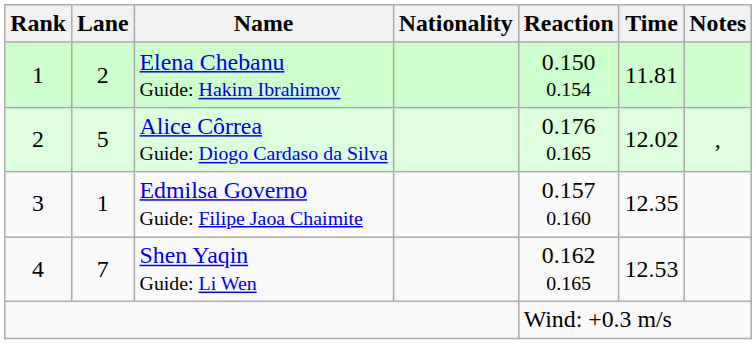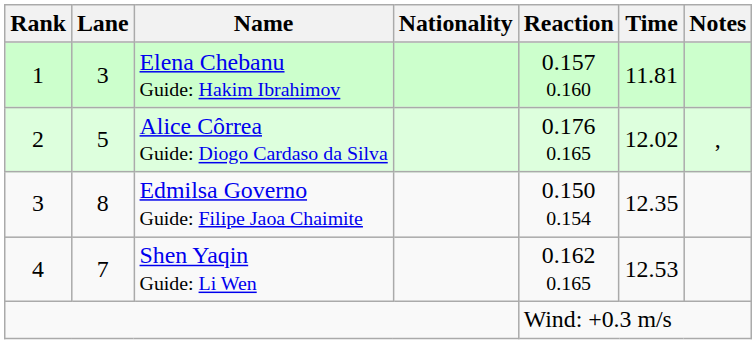 <table class="wikitable sortable" style="text-align:center">
 <tr>
 <th>Rank</th>
 <th>Lane</th>
 <th>Name</th>
 <th>Nationality</th>
 <th>Reaction</th>
 <th>Time</th>
 <th>Notes</th>
 </tr>
 <tr bgcolor=ccffcc>
 <td>1</td>
-<td>2</td>
+<td>3</td>
 <td align=left><a href='#'>Elena Chebanu</a><br><small>Guide: <a href='#'>Hakim Ibrahimov</a></small></td>
 <td align=left></td>
-<td>0.150<br><small>0.154</small></td>
+<td>0.157<br><small>0.160</small></td>
 <td>11.81</td>
 <td></td>
 </tr>
 <tr bgcolor=ddffdd>
 <td>2</td>
 <td>5</td>
 <td align=left><a href='#'>Alice Côrrea</a><br><small>Guide: <a href='#'>Diogo Cardaso da Silva</a></small></td>
 <td></td>
 <td>0.176<br><small>0.165</small></td>
 <td>12.02</td>
 <td>, </td>
 </tr>
 <tr>
 <td>3</td>
-<td>1</td>
+<td>8</td>
 <td align=left><a href='#'>Edmilsa Governo</a><br><small>Guide: <a href='#'>Filipe Jaoa Chaimite</a></small></td>
 <td align=left></td>
-<td>0.157<br><small>0.160</small></td>
+<td>0.150<br><small>0.154</small></td>
 <td>12.35</td>
 <td></td>
 </tr>
 <tr>
 <td>4</td>
 <td>7</td>
 <td align=left><a href='#'>Shen Yaqin</a><br><small>Guide: <a href='#'>Li Wen</a></small></td>
 <td align=left></td>
 <td>0.162<br><small>0.165</small></td>
 <td>12.53</td>
 <td></td>
 </tr>
 <tr>
 <td colspan=4></td>
 <td colspan="3" style="text-align:left;">Wind: +0.3 m/s</td>
 </tr>
 </table>
